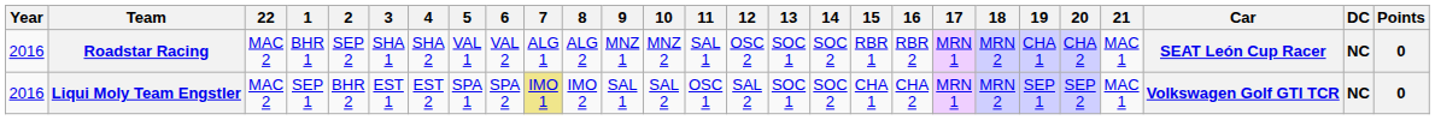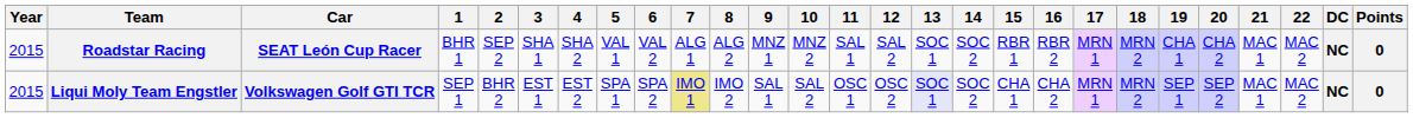 <table class="wikitable" style="text-align:center; font-size:85%">
 <tr>
 <th>Year</th>
 <th>Team</th>
-<th>22</th>
+<th>Car</th>
 <th>1</th>
 <th>2</th>
 <th>3</th>
 <th>4</th>
 <th>5</th>
 <th>6</th>
 <th>7</th>
 <th>8</th>
 <th>9</th>
 <th>10</th>
 <th>11</th>
 <th>12</th>
 <th>13</th>
 <th>14</th>
 <th>15</th>
 <th>16</th>
 <th>17</th>
 <th>18</th>
 <th>19</th>
 <th>20</th>
 <th>21</th>
-<th>Car</th>
+<th>22</th>
 <th>DC</th>
 <th>Points</th>
 </tr>
 <tr>
-<td><a href='#'>2016</a></td>
+<td><a href='#'>2015</a></td>
 <th><a href='#'>Roadstar Racing</a></th>
-<td><a href='#'>MAC<br>2</a></td>
+<th><a href='#'>SEAT León Cup Racer</a></th>
 <td><a href='#'>BHR<br>1</a></td>
 <td><a href='#'>SEP<br>2</a></td>
 <td><a href='#'>SHA<br>1</a></td>
 <td><a href='#'>SHA<br>2</a></td>
 <td><a href='#'>VAL<br>1</a></td>
 <td><a href='#'>VAL<br>2</a></td>
 <td><a href='#'>ALG<br>1</a></td>
 <td><a href='#'>ALG<br>2</a></td>
 <td><a href='#'>MNZ<br>1</a></td>
 <td><a href='#'>MNZ<br>2</a></td>
 <td><a href='#'>SAL<br>1</a></td>
-<td><a href='#'>OSC<br>2</a></td>
+<td><a href='#'>SAL<br>2</a></td>
 <td><a href='#'>SOC<br>1</a></td>
 <td><a href='#'>SOC<br>2</a></td>
 <td><a href='#'>RBR<br>1</a></td>
 <td><a href='#'>RBR<br>2</a></td>
 <td style="background:#EFCFFF;"><a href='#'>MRN<br>1</a><br></td>
 <td style="background:#CFCFFF;"><a href='#'>MRN<br>2</a><br></td>
 <td style="background:#CFCFFF;"><a href='#'>CHA<br>1</a><br></td>
 <td style="background:#CFCFFF;"><a href='#'>CHA<br>2</a><br></td>
 <td><a href='#'>MAC<br>1</a></td>
-<th><a href='#'>SEAT León Cup Racer</a></th>
+<td><a href='#'>MAC<br>2</a></td>
 <th>NC</th>
 <th>0</th>
 </tr>
 <tr>
-<td><a href='#'>2016</a></td>
+<td><a href='#'>2015</a></td>
 <th><a href='#'>Liqui Moly Team Engstler</a></th>
-<td><a href='#'>MAC<br>2</a></td>
+<th><a href='#'>Volkswagen Golf GTI TCR</a></th>
 <td><a href='#'>SEP<br>1</a></td>
 <td><a href='#'>BHR<br>2</a></td>
 <td><a href='#'>EST<br>1</a></td>
 <td><a href='#'>EST<br>2</a></td>
 <td><a href='#'>SPA<br>1</a></td>
 <td><a href='#'>SPA<br>2</a></td>
 <td style="background: khaki;"><a href='#'>IMO<br>1</a></td>
 <td><a href='#'>IMO<br>2</a></td>
 <td><a href='#'>SAL<br>1</a></td>
 <td><a href='#'>SAL<br>2</a></td>
 <td><a href='#'>OSC<br>1</a></td>
-<td><a href='#'>SAL<br>2</a></td>
-<td><a href='#'>SOC<br>1</a></td>
+<td><a href='#'>OSC<br>2</a></td>
+<td style="background: lavender;"><a href='#'>SOC<br>1</a></td>
 <td><a href='#'>SOC<br>2</a></td>
 <td><a href='#'>CHA<br>1</a></td>
 <td><a href='#'>CHA<br>2</a></td>
 <td style="background:#EFCFFF;"><a href='#'>MRN<br>1</a><br></td>
 <td style="background:#CFCFFF;"><a href='#'>MRN<br>2</a><br></td>
 <td style="background:#CFCFFF;"><a href='#'>SEP<br>1</a><br></td>
 <td style="background:#CFCFFF;"><a href='#'>SEP<br>2</a><br></td>
 <td><a href='#'>MAC<br>1</a></td>
-<th><a href='#'>Volkswagen Golf GTI TCR</a></th>
+<td><a href='#'>MAC<br>2</a></td>
 <th>NC</th>
 <th>0</th>
 </tr>
 </table>
